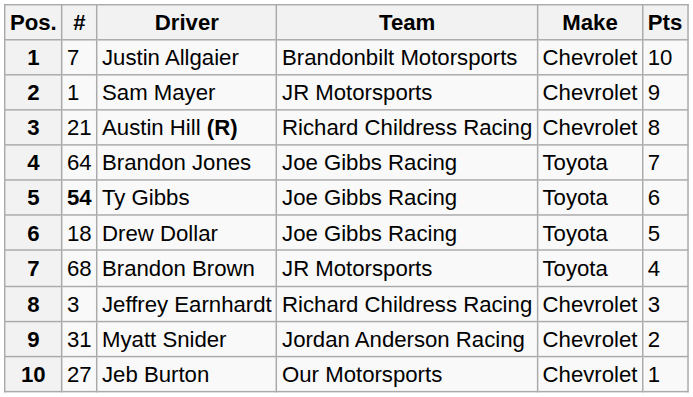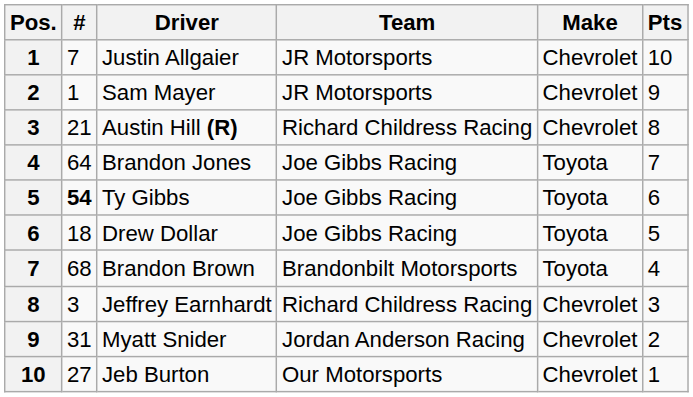 <table class="wikitable" style="font-size:95%">
 <tr>
 <th>Pos.</th>
 <th>#</th>
 <th>Driver</th>
 <th>Team</th>
 <th>Make</th>
 <th>Pts</th>
 </tr>
 <tr>
 <th>1</th>
 <td>7</td>
 <td>Justin Allgaier</td>
-<td>Brandonbilt Motorsports</td>
+<td>JR Motorsports</td>
 <td>Chevrolet</td>
 <td>10</td>
 </tr>
 <tr>
 <th>2</th>
 <td>1</td>
 <td>Sam Mayer</td>
 <td>JR Motorsports</td>
 <td>Chevrolet</td>
 <td>9</td>
 </tr>
 <tr>
 <th>3</th>
 <td>21</td>
 <td>Austin Hill <strong>(R)</strong></td>
 <td>Richard Childress Racing</td>
 <td>Chevrolet</td>
 <td>8</td>
 </tr>
 <tr>
 <th>4</th>
 <td>64</td>
 <td>Brandon Jones</td>
 <td>Joe Gibbs Racing</td>
 <td>Toyota</td>
 <td>7</td>
 </tr>
 <tr>
 <th>5</th>
 <td><strong>54</strong></td>
 <td>Ty Gibbs</td>
 <td>Joe Gibbs Racing</td>
 <td>Toyota</td>
 <td>6</td>
 </tr>
 <tr>
 <th>6</th>
 <td>18</td>
 <td>Drew Dollar</td>
 <td>Joe Gibbs Racing</td>
 <td>Toyota</td>
 <td>5</td>
 </tr>
 <tr>
 <th>7</th>
 <td>68</td>
 <td>Brandon Brown</td>
-<td>JR Motorsports</td>
+<td>Brandonbilt Motorsports</td>
 <td>Toyota</td>
 <td>4</td>
 </tr>
 <tr>
 <th>8</th>
 <td>3</td>
 <td>Jeffrey Earnhardt</td>
 <td>Richard Childress Racing</td>
 <td>Chevrolet</td>
 <td>3</td>
 </tr>
 <tr>
 <th>9</th>
 <td>31</td>
 <td>Myatt Snider</td>
 <td>Jordan Anderson Racing</td>
 <td>Chevrolet</td>
 <td>2</td>
 </tr>
 <tr>
 <th>10</th>
 <td>27</td>
 <td>Jeb Burton</td>
 <td>Our Motorsports</td>
 <td>Chevrolet</td>
 <td>1</td>
 </tr>
 </table>
